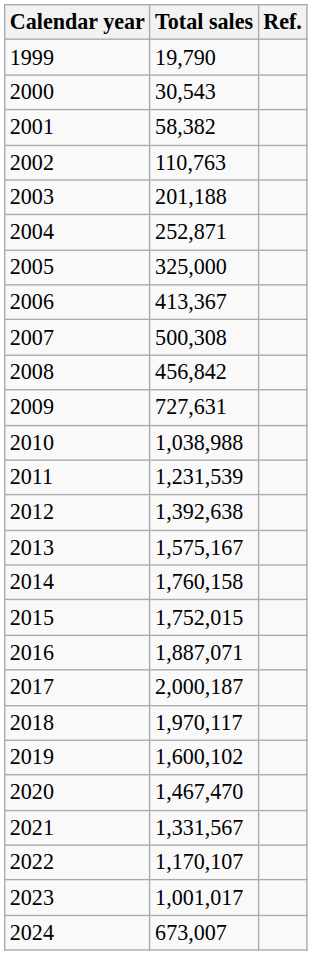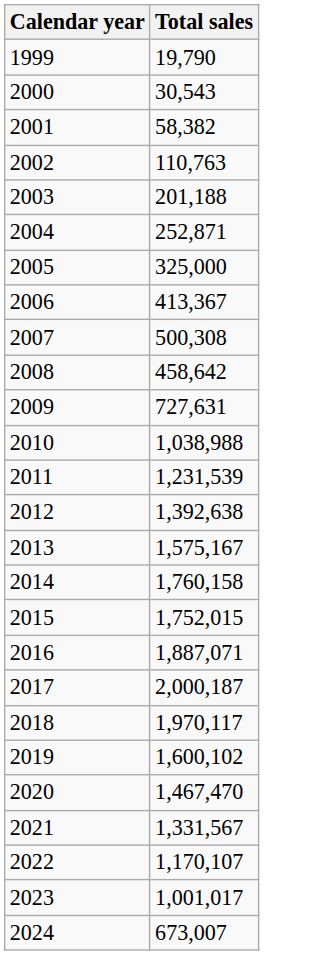 <table class="wikitable">
 <tr>
 <th>Calendar year</th>
 <th>Total sales</th>
-<th>Ref.</th>
 </tr>
 <tr>
 <td>1999</td>
 <td>19,790</td>
-<td></td>
 </tr>
 <tr>
 <td>2000</td>
 <td>30,543</td>
-<td></td>
 </tr>
 <tr>
 <td>2001</td>
 <td>58,382</td>
-<td></td>
 </tr>
 <tr>
 <td>2002</td>
 <td>110,763</td>
-<td></td>
 </tr>
 <tr>
 <td>2003</td>
 <td>201,188</td>
-<td></td>
 </tr>
 <tr>
 <td>2004</td>
 <td>252,871</td>
-<td></td>
 </tr>
 <tr>
 <td>2005</td>
 <td>325,000</td>
-<td></td>
 </tr>
 <tr>
 <td>2006</td>
 <td>413,367</td>
-<td></td>
 </tr>
 <tr>
 <td>2007</td>
 <td>500,308</td>
-<td></td>
 </tr>
 <tr>
 <td>2008</td>
-<td>456,842</td>
-<td></td>
+<td>458,642</td>
 </tr>
 <tr>
 <td>2009</td>
 <td>727,631</td>
-<td></td>
 </tr>
 <tr>
 <td>2010</td>
 <td>1,038,988</td>
-<td></td>
 </tr>
 <tr>
 <td>2011</td>
 <td>1,231,539</td>
-<td></td>
 </tr>
 <tr>
 <td>2012</td>
 <td>1,392,638</td>
-<td></td>
 </tr>
 <tr>
 <td>2013</td>
 <td>1,575,167</td>
-<td></td>
 </tr>
 <tr>
 <td>2014</td>
 <td>1,760,158</td>
-<td></td>
 </tr>
 <tr>
 <td>2015</td>
 <td>1,752,015</td>
-<td></td>
 </tr>
 <tr>
 <td>2016</td>
 <td>1,887,071</td>
-<td></td>
 </tr>
 <tr>
 <td>2017</td>
 <td>2,000,187</td>
-<td></td>
 </tr>
 <tr>
 <td>2018</td>
 <td>1,970,117</td>
-<td></td>
 </tr>
 <tr>
 <td>2019</td>
 <td>1,600,102</td>
-<td></td>
 </tr>
 <tr>
 <td>2020</td>
 <td>1,467,470</td>
-<td></td>
 </tr>
 <tr>
 <td>2021</td>
 <td>1,331,567</td>
-<td></td>
 </tr>
 <tr>
 <td>2022</td>
 <td>1,170,107</td>
-<td></td>
 </tr>
 <tr>
 <td>2023</td>
 <td>1,001,017</td>
-<td></td>
 </tr>
 <tr>
 <td>2024</td>
 <td>673,007</td>
-<td></td>
 </tr>
 </table>
